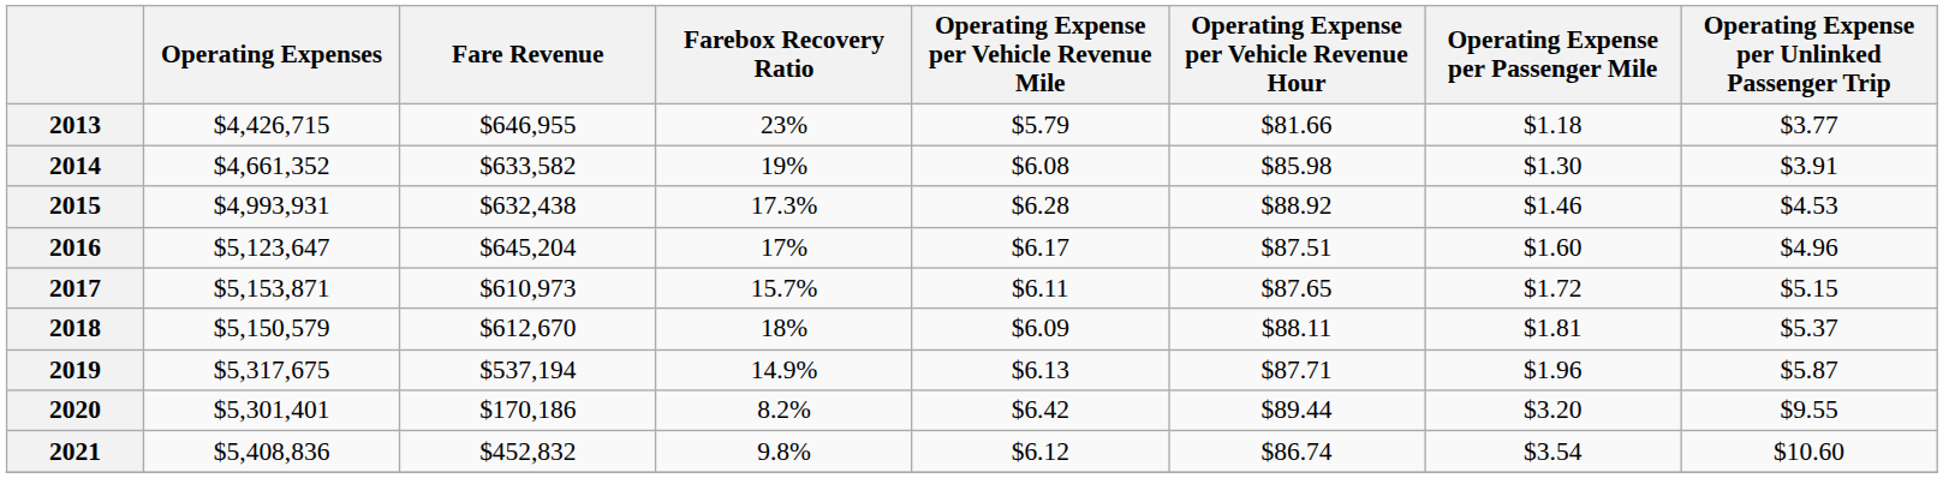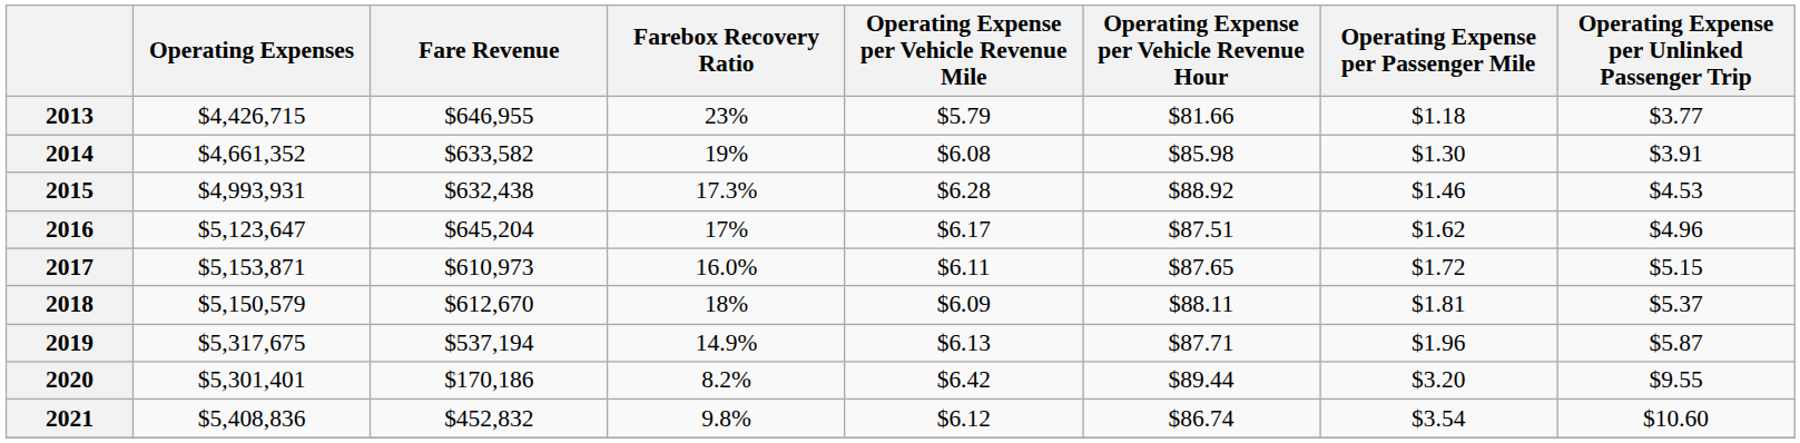 <table class="wikitable"  style="text-align:center; width:1200px; margin:auto;">
 <tr>
 <th style="width:50px"></th>
 <th style="width:100px">Operating Expenses</th>
 <th style="width:100px">Fare Revenue</th>
 <th style="width:100px">Farebox Recovery Ratio</th>
 <th style="width:100px">Operating Expense per Vehicle Revenue Mile</th>
 <th style="width:100px">Operating Expense per Vehicle Revenue Hour</th>
 <th style="width:100px">Operating Expense per Passenger Mile</th>
 <th style="width:100px">Operating Expense per Unlinked Passenger Trip</th>
 </tr>
 <tr>
 <th>2013</th>
 <td>$4,426,715</td>
 <td>$646,955</td>
 <td>23%</td>
 <td>$5.79</td>
 <td>$81.66</td>
 <td>$1.18</td>
 <td>$3.77</td>
 </tr>
 <tr>
 <th>2014</th>
 <td>$4,661,352</td>
 <td>$633,582</td>
 <td>19%</td>
 <td>$6.08</td>
 <td>$85.98</td>
 <td>$1.30</td>
 <td>$3.91</td>
 </tr>
 <tr>
 <th>2015</th>
 <td>$4,993,931</td>
 <td>$632,438</td>
 <td>17.3%</td>
 <td>$6.28</td>
 <td>$88.92</td>
 <td>$1.46</td>
 <td>$4.53</td>
 </tr>
 <tr>
 <th>2016</th>
 <td>$5,123,647</td>
 <td>$645,204</td>
 <td>17%</td>
 <td>$6.17</td>
 <td>$87.51</td>
-<td>$1.60</td>
+<td>$1.62</td>
 <td>$4.96</td>
 </tr>
 <tr>
 <th>2017</th>
 <td>$5,153,871</td>
 <td>$610,973</td>
-<td>15.7%</td>
+<td>16.0%</td>
 <td>$6.11</td>
 <td>$87.65</td>
 <td>$1.72</td>
 <td>$5.15</td>
 </tr>
 <tr>
 <th>2018</th>
 <td>$5,150,579</td>
 <td>$612,670</td>
 <td>18%</td>
 <td>$6.09</td>
 <td>$88.11</td>
 <td>$1.81</td>
 <td>$5.37</td>
 </tr>
 <tr>
 <th>2019</th>
 <td>$5,317,675</td>
 <td>$537,194</td>
 <td>14.9%</td>
 <td>$6.13</td>
 <td>$87.71</td>
 <td>$1.96</td>
 <td>$5.87</td>
 </tr>
 <tr>
 <th>2020</th>
 <td>$5,301,401</td>
 <td>$170,186</td>
 <td>8.2%</td>
 <td>$6.42</td>
 <td>$89.44</td>
 <td>$3.20</td>
 <td>$9.55</td>
 </tr>
 <tr>
 <th>2021</th>
 <td>$5,408,836</td>
 <td>$452,832</td>
 <td>9.8%</td>
 <td>$6.12</td>
 <td>$86.74</td>
 <td>$3.54</td>
 <td>$10.60</td>
 </tr>
 <tr>
 </tr>
 </table>
